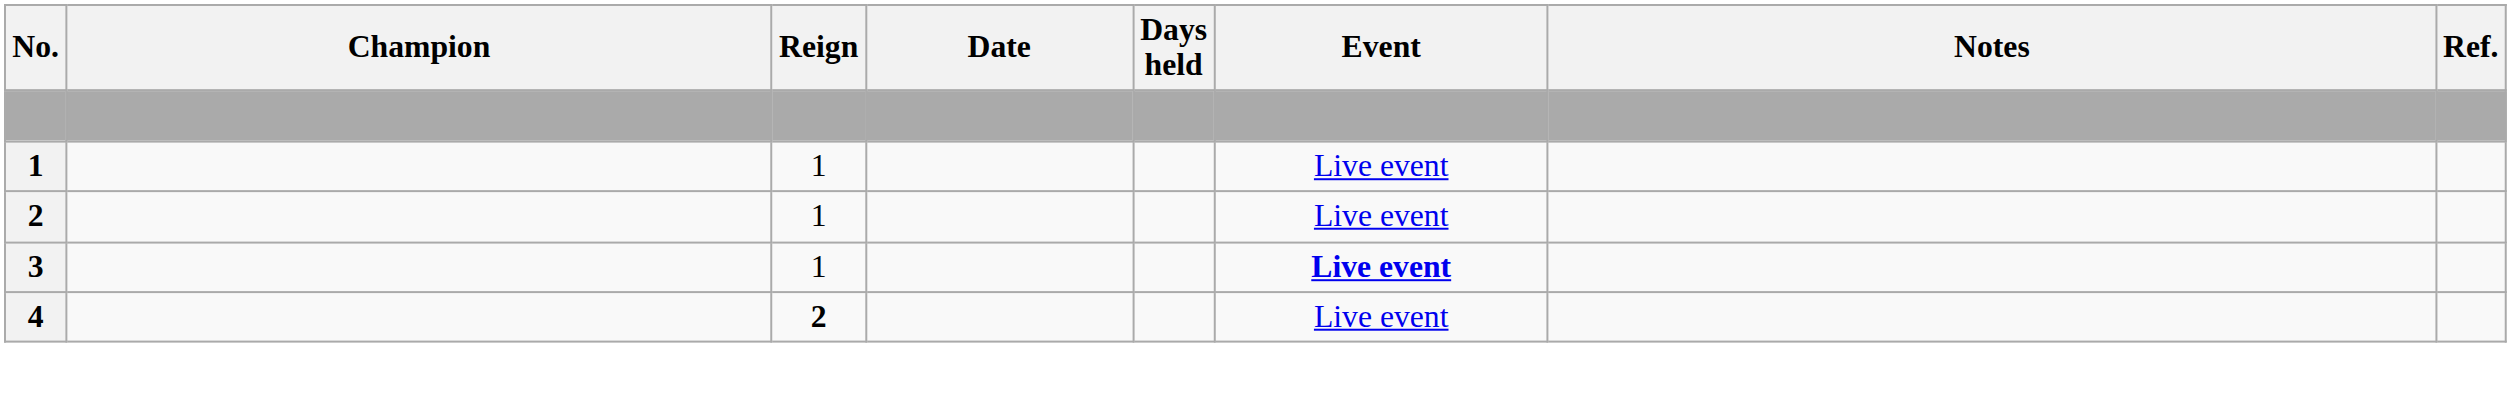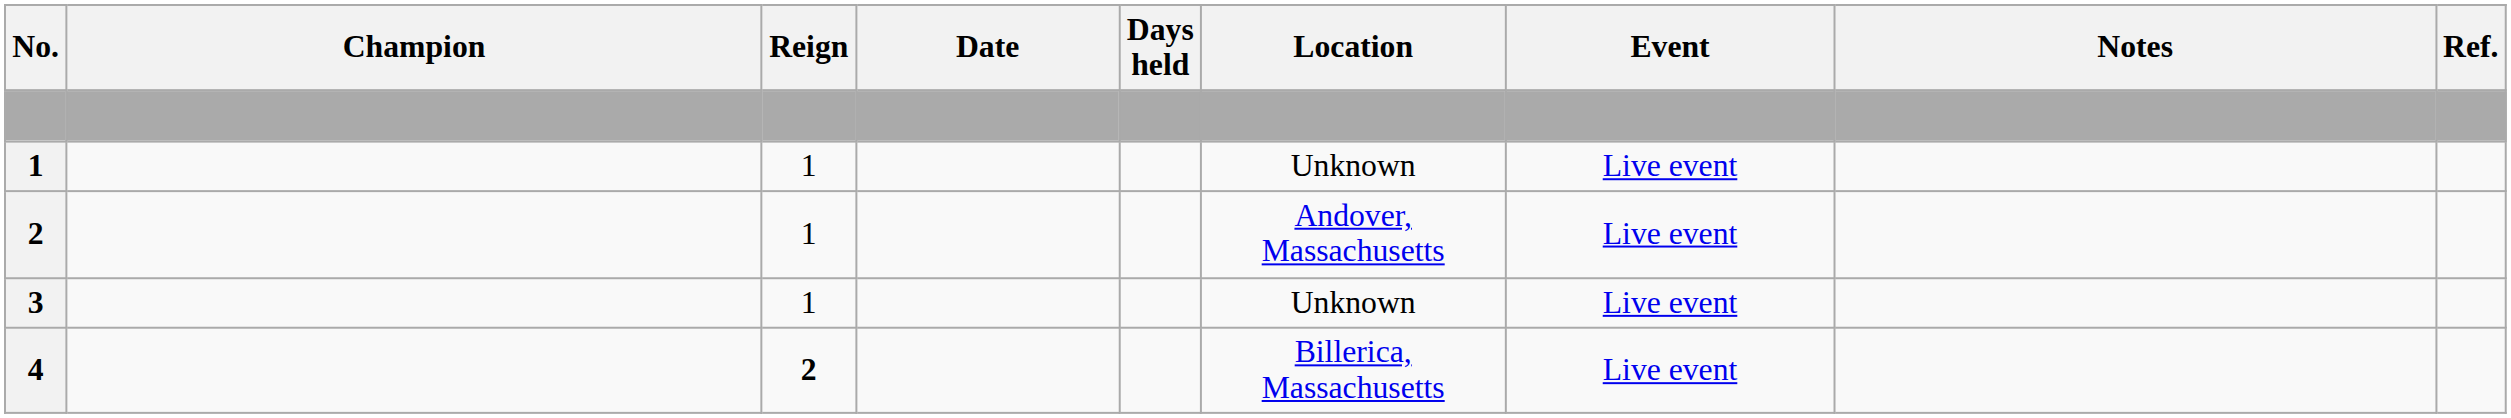 <table class="wikitable sortable" style="text-align: center" width=100%>
 <tr>
 <th width=0 data-sort-type="number">No.</th>
 <th width=32%>Champion</th>
 <th width=0>Reign</th>
 <th width=12%>Date</th>
 <th width=0 data-sort-type="number">Days held</th>
+<th width=13%>Location</th>
 <th width=15%>Event</th>
 <th width=60% class="unsortable">Notes</th>
 <th width=0 class="unsortable">Ref.</th>
 </tr>
 <tr>
 <td style="background: #aaaaaa;"></td>
+<td style="background: #aaaaaa;"> </td>
 <td style="background: #aaaaaa;"> </td>
 <td style="background: #aaaaaa;"> </td>
 <td style="background: #aaaaaa;"> </td>
 <td style="background: #aaaaaa;"> </td>
 <td style="background: #aaaaaa;"> </td>
 <td style="background: #aaaaaa;"> </td>
 <td style="background: #aaaaaa;"> </td>
 </tr>
 <tr>
 <th>1</th>
 <td></td>
 <td>1</td>
 <td></td>
 <td></td>
+<td>Unknown</td>
 <td><a href='#'>Live event</a></td>
 <td align=left> </td>
 <td></td>
 </tr>
 <tr>
 <th>2</th>
 <td></td>
 <td>1</td>
 <td></td>
 <td></td>
+<td><a href='#'>Andover, Massachusetts</a></td>
 <td><a href='#'>Live event</a></td>
 <td align=left> </td>
 <td></td>
 </tr>
 <tr>
 <th>3</th>
 <td></td>
 <td>1</td>
 <td></td>
 <td></td>
-<td><strong><a href='#'>Live event</a></strong></td>
+<td>Unknown</td>
+<td><a href='#'>Live event</a></td>
 <td align=left> </td>
 <td></td>
 </tr>
 <tr>
 <th>4</th>
 <td></td>
 <td><strong>2</strong></td>
 <td></td>
 <td></td>
+<td><a href='#'>Billerica, Massachusetts</a></td>
 <td><a href='#'>Live event</a></td>
 <td align=left> </td>
 <td></td>
 </tr>
 </table>
